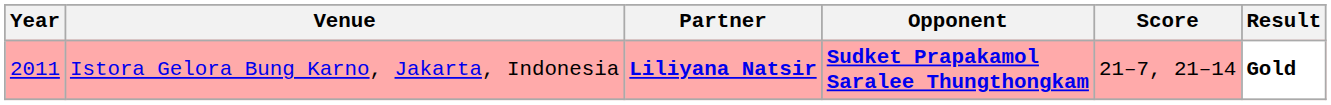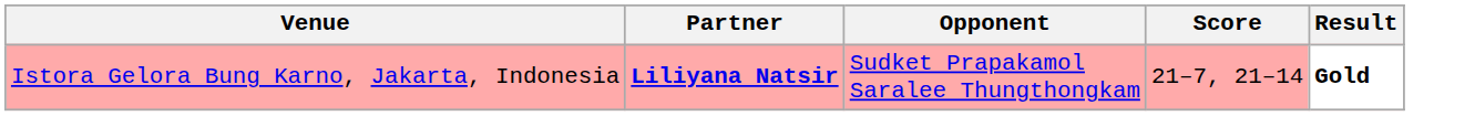 <table class="sortable wikitable" style="font-size: 90%">
 <tr>
-<th>Year</th>
 <th>Venue</th>
 <th>Partner</th>
 <th>Opponent</th>
 <th>Score</th>
 <th>Result</th>
 </tr>
 <tr style="background:#FFAAAA">
-<td align="center"><a href='#'>2011</a></td>
 <td align="left"><a href='#'>Istora Gelora Bung Karno</a>, <a href='#'>Jakarta</a>, Indonesia</td>
 <td align="left"><strong> <a href='#'>Liliyana Natsir</a></strong></td>
-<td align="left"><strong> <a href='#'>Sudket Prapakamol</a> <br>  <a href='#'>Saralee Thungthongkam</a></strong></td>
+<td align="left"> <a href='#'>Sudket Prapakamol</a> <br>  <a href='#'>Saralee Thungthongkam</a></td>
 <td align="left">21–7, 21–14</td>
 <td style="text-align:left; background:white"> <strong>Gold</strong></td>
 </tr>
 </table>
